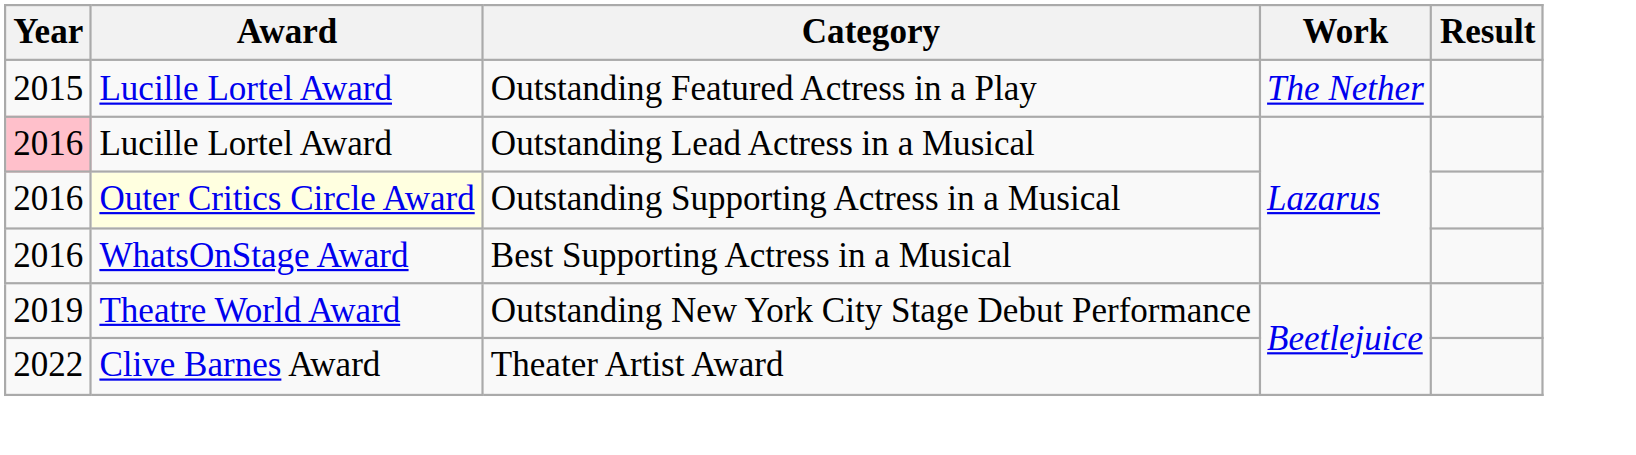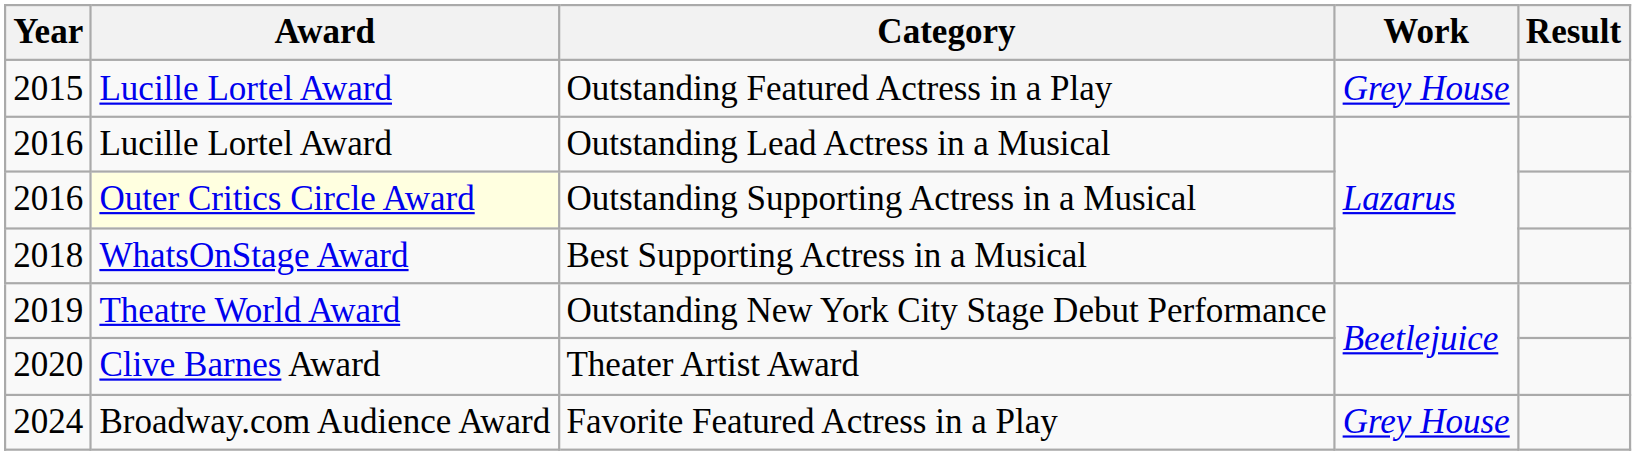 <table class="wikitable">
 <tr>
 <th>Year</th>
 <th>Award</th>
 <th>Category</th>
 <th>Work</th>
 <th>Result</th>
 </tr>
 <tr>
 <td>2015</td>
 <td><a href='#'>Lucille Lortel Award</a></td>
 <td>Outstanding Featured Actress in a Play</td>
-<td><em><a href='#'>The Nether</a></em></td>
+<td><em><a href='#'>Grey House</a></em></td>
 <td></td>
 </tr>
 <tr>
-<td style="background: pink;">2016</td>
+<td>2016</td>
 <td>Lucille Lortel Award</td>
 <td>Outstanding Lead Actress in a Musical</td>
 <td rowspan="3"><em><a href='#'>Lazarus</a></em></td>
 <td></td>
 </tr>
 <tr>
 <td>2016</td>
 <td style="background: lightyellow;"><a href='#'>Outer Critics Circle Award</a></td>
 <td>Outstanding Supporting Actress in a Musical</td>
 <td></td>
 </tr>
 <tr>
-<td>2016</td>
+<td>2018</td>
 <td><a href='#'>WhatsOnStage Award</a></td>
 <td>Best Supporting Actress in a Musical</td>
 <td></td>
 </tr>
 <tr>
 <td>2019</td>
 <td><a href='#'>Theatre World Award</a></td>
 <td>Outstanding New York City Stage Debut Performance</td>
 <td rowspan="2"><em><a href='#'>Beetlejuice</a></em></td>
 <td></td>
 </tr>
 <tr>
-<td>2022</td>
+<td>2020</td>
 <td><a href='#'>Clive Barnes</a> Award</td>
 <td>Theater Artist Award</td>
 <td> </td>
 </tr>
+<tr>
+<td>2024</td>
+<td>Broadway.com Audience Award</td>
+<td>Favorite Featured Actress in a Play</td>
+<td><em><a href='#'>Grey House</a></em></td>
+<td></td>
+</tr>
 </table>
